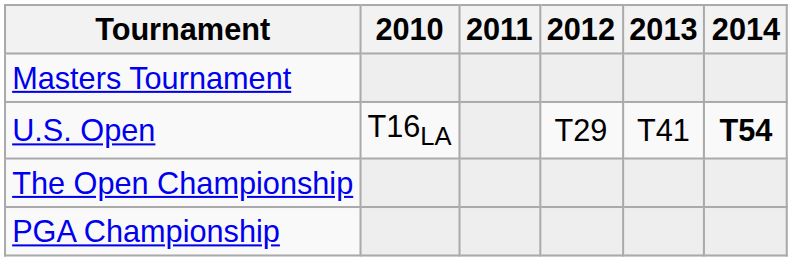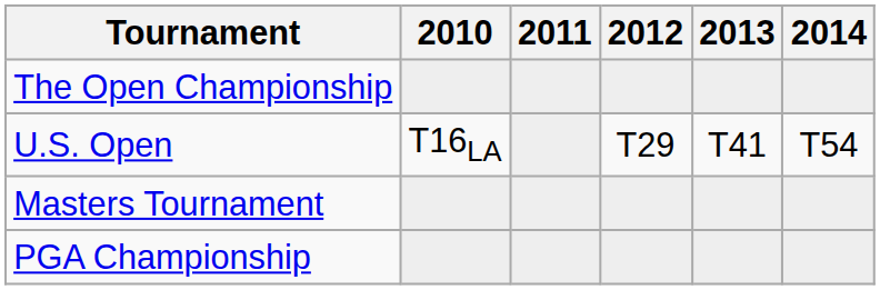 <table class="wikitable" style="font-size:95%;text-align:center;">
 <tr>
 <th>Tournament</th>
 <th>2010</th>
 <th>2011</th>
 <th>2012</th>
 <th>2013</th>
 <th>2014</th>
 </tr>
 <tr>
-<td align=left><a href='#'>Masters Tournament</a></td>
+<td align=left><a href='#'>The Open Championship</a></td>
 <td style="background:#eeeeee;"></td>
 <td style="background:#eeeeee;"></td>
 <td style="background:#eeeeee;"></td>
 <td style="background:#eeeeee;"></td>
 <td style="background:#eeeeee;"></td>
 </tr>
 <tr>
 <td align=left><a href='#'>U.S. Open</a></td>
 <td>T16<sub>LA</sub></td>
 <td style="background:#eeeeee;"></td>
 <td>T29</td>
 <td>T41</td>
-<td><strong>T54</strong></td>
+<td>T54</td>
 </tr>
 <tr>
-<td align=left><a href='#'>The Open Championship</a></td>
+<td align=left><a href='#'>Masters Tournament</a></td>
 <td style="background:#eeeeee;"></td>
 <td style="background:#eeeeee;"></td>
 <td style="background:#eeeeee;"></td>
 <td style="background:#eeeeee;"></td>
 <td style="background:#eeeeee;"></td>
 </tr>
 <tr>
 <td align=left><a href='#'>PGA Championship</a></td>
 <td style="background:#eeeeee;"></td>
 <td style="background:#eeeeee;"></td>
 <td style="background:#eeeeee;"></td>
 <td style="background:#eeeeee;"></td>
 <td style="background:#eeeeee;"></td>
 </tr>
 </table>
